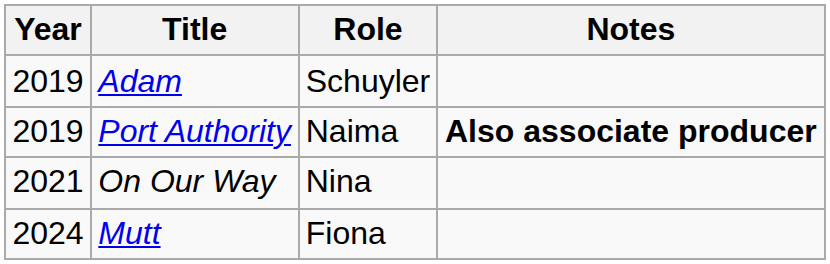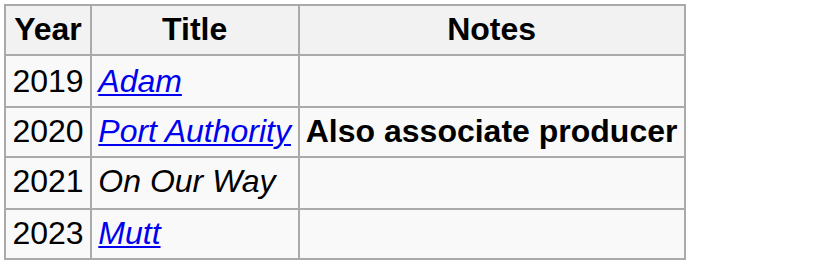 <table class="wikitable sortable">
 <tr>
 <th>Year</th>
 <th>Title</th>
-<th>Role</th>
 <th>Notes</th>
 </tr>
 <tr>
 <td>2019</td>
 <td><a href='#'><em>Adam</em></a></td>
-<td>Schuyler</td>
 <td></td>
 </tr>
 <tr>
-<td>2019</td>
+<td>2020</td>
 <td><a href='#'><em>Port Authority</em></a></td>
-<td>Naima</td>
 <td><strong>Also associate producer</strong></td>
 </tr>
 <tr>
 <td>2021</td>
 <td><em>On Our Way</em></td>
-<td>Nina</td>
 <td></td>
 </tr>
 <tr>
-<td>2024</td>
+<td>2023</td>
 <td><em><a href='#'>Mutt</a></em></td>
-<td>Fiona</td>
 <td></td>
 </tr>
 </table>
